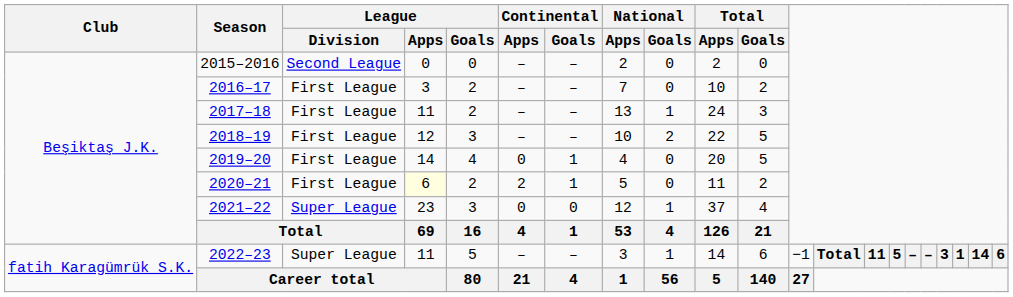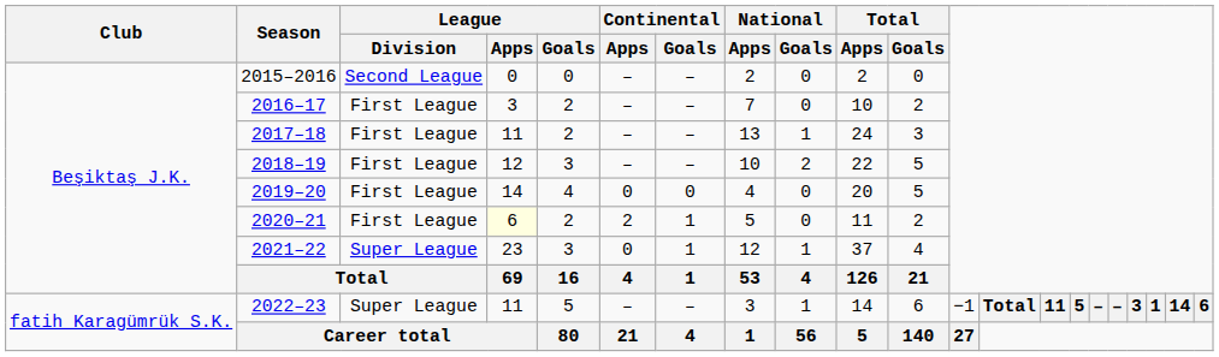 <table class="wikitable" style="text-align: center;">
 <tr>
 <th rowspan=2>Club</th>
 <th rowspan=2>Season</th>
 <th colspan=3>League</th>
 <th colspan=2>Continental</th>
 <th colspan=2>National</th>
 <th colspan=2>Total</th>
 </tr>
 <tr>
 <th>Division</th>
 <th>Apps</th>
 <th>Goals</th>
 <th>Apps</th>
 <th>Goals</th>
 <th>Apps</th>
 <th>Goals</th>
 <th>Apps</th>
 <th>Goals</th>
 </tr>
 <tr>
 <td rowspan=8><a href='#'>Beşiktaş J.K.</a></td>
 <td>2015–2016</td>
 <td><a href='#'>Second League</a></td>
 <td>0</td>
 <td>0</td>
 <td>–</td>
 <td>–</td>
 <td>2</td>
 <td>0</td>
 <td>2</td>
 <td>0</td>
 </tr>
 <tr>
 <td><a href='#'>2016–17</a></td>
 <td>First League</td>
 <td>3</td>
 <td>2</td>
 <td>–</td>
 <td>–</td>
 <td>7</td>
 <td>0</td>
 <td>10</td>
 <td>2</td>
 </tr>
 <tr>
 <td><a href='#'>2017–18</a></td>
 <td>First League</td>
 <td>11</td>
 <td>2</td>
 <td>–</td>
 <td>–</td>
 <td>13</td>
 <td>1</td>
 <td>24</td>
 <td>3</td>
 </tr>
 <tr>
 <td><a href='#'>2018–19</a></td>
 <td>First League</td>
 <td>12</td>
 <td>3</td>
 <td>–</td>
 <td>–</td>
 <td>10</td>
 <td>2</td>
 <td>22</td>
 <td>5</td>
 </tr>
 <tr>
 <td><a href='#'>2019–20</a></td>
 <td>First League</td>
 <td>14</td>
 <td>4</td>
 <td>0</td>
-<td>1</td>
+<td>0</td>
 <td>4</td>
 <td>0</td>
 <td>20</td>
 <td>5</td>
 </tr>
 <tr>
 <td><a href='#'>2020–21</a></td>
 <td>First League</td>
 <td style="background: lightyellow;">6</td>
 <td>2</td>
 <td>2</td>
 <td>1</td>
 <td>5</td>
 <td>0</td>
 <td>11</td>
 <td>2</td>
 </tr>
 <tr>
 <td><a href='#'>2021–22</a></td>
 <td><a href='#'>Super League</a></td>
 <td>23</td>
 <td>3</td>
 <td>0</td>
-<td>0</td>
+<td>1</td>
 <td>12</td>
 <td>1</td>
 <td>37</td>
 <td>4</td>
 </tr>
 <tr>
 <th colspan=2>Total</th>
 <th>69</th>
 <th>16</th>
 <th>4</th>
 <th>1</th>
 <th>53</th>
 <th>4</th>
 <th>126</th>
 <th>21</th>
 </tr>
 <tr>
 <td rowspan=2><a href='#'>fatih Karagümrük S.K.</a></td>
 <td><a href='#'>2022–23</a></td>
 <td>Super League</td>
 <td>11</td>
 <td>5</td>
 <td>–</td>
 <td>–</td>
 <td>3</td>
 <td>1</td>
 <td>14</td>
 <td>6</td>
 <td>−1</td>
 <th colspan=2>Total</th>
 <th>11</th>
 <th>5</th>
 <th>–</th>
 <th>–</th>
 <th>3</th>
 <th>1</th>
 <th>14</th>
 <th>6</th>
 </tr>
 <tr>
 <th colspan=3>Career total</th>
 <th>80</th>
 <th>21</th>
 <th>4</th>
 <th>1</th>
 <th>56</th>
 <th>5</th>
 <th>140</th>
 <th>27</th>
 </tr>
 </table>
